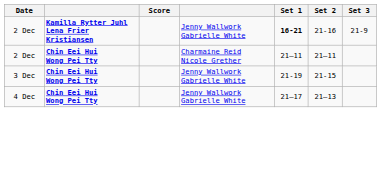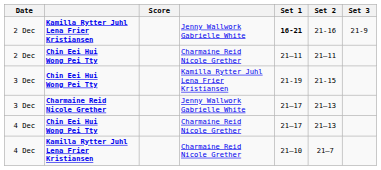 <table class="wikitable" style="text-align: center; font-size:90% ">
 <tr>
 <th width="60">Date</th>
 <th align="right" width="150"></th>
 <th width="60">Score</th>
 <th align="left" width="150"></th>
 <th width="50">Set 1</th>
 <th width="50">Set 2</th>
 <th width="50">Set 3</th>
 </tr>
 <tr>
 <td>2 Dec</td>
 <td align=left><strong> <a href='#'>Kamilla Rytter Juhl</a><br> <a href='#'>Lena Frier Kristiansen</a></strong></td>
 <td align=center></td>
 <td align=left> <a href='#'>Jenny Wallwork</a><br> <a href='#'>Gabrielle White</a></td>
 <td><strong>16-21</strong></td>
 <td>21-16</td>
 <td>21-9</td>
 </tr>
 <tr>
 <td>2 Dec</td>
 <td align=left><strong> <a href='#'>Chin Eei Hui</a><br> <a href='#'>Wong Pei Tty</a></strong></td>
 <td align=center></td>
 <td align=left> <a href='#'>Charmaine Reid</a><br> <a href='#'>Nicole Grether</a></td>
 <td>21–11</td>
 <td>21–11</td>
 <td></td>
 </tr>
 <tr>
 <td>3 Dec</td>
 <td align=left><strong> <a href='#'>Chin Eei Hui</a><br> <a href='#'>Wong Pei Tty</a></strong></td>
 <td align=center></td>
-<td align=left> <a href='#'>Jenny Wallwork</a><br> <a href='#'>Gabrielle White</a></td>
+<td align=left> <a href='#'>Kamilla Rytter Juhl</a><br> <a href='#'>Lena Frier Kristiansen</a></td>
 <td>21-19</td>
 <td>21-15</td>
+<td></td>
+</tr>
+<tr>
+<td>3 Dec</td>
+<td align=left><strong> <a href='#'>Charmaine Reid</a><br> <a href='#'>Nicole Grether</a></strong></td>
+<td align=center></td>
+<td align=left> <a href='#'>Jenny Wallwork</a><br> <a href='#'>Gabrielle White</a></td>
+<td>21–17</td>
+<td>21–13</td>
 <td></td>
 </tr>
 <tr>
 <td>4 Dec</td>
 <td align=left><strong> <a href='#'>Chin Eei Hui</a><br> <a href='#'>Wong Pei Tty</a></strong></td>
 <td align=center></td>
-<td align=left> <a href='#'>Jenny Wallwork</a><br> <a href='#'>Gabrielle White</a></td>
+<td align=left> <a href='#'>Charmaine Reid</a><br> <a href='#'>Nicole Grether</a></td>
 <td>21–17</td>
 <td>21–13</td>
 <td></td>
 </tr>
+<tr>
+<td>4 Dec</td>
+<td align=left><strong> <a href='#'>Kamilla Rytter Juhl</a><br> <a href='#'>Lena Frier Kristiansen</a></strong></td>
+<td align=center></td>
+<td align=left> <a href='#'>Charmaine Reid</a><br> <a href='#'>Nicole Grether</a></td>
+<td>21–10</td>
+<td>21–7</td>
+<td></td>
+</tr>
 </table>
